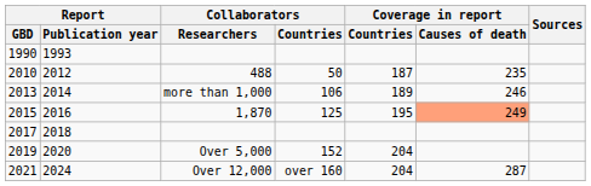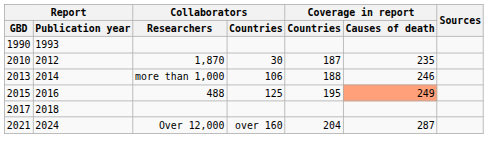 <table class="sortable wikitable">
 <tr>
 <th colspan="2">Report</th>
 <th colspan="2">Collaborators</th>
 <th colspan="2">Coverage in report</th>
 <th rowspan="2">Sources</th>
 </tr>
 <tr>
 <th>GBD</th>
 <th>Publication year</th>
 <th>Researchers</th>
 <th>Countries</th>
 <th>Countries</th>
 <th>Causes of death</th>
 </tr>
 <tr>
 <td>1990</td>
 <td>1993</td>
 <td style="text-align:right;"></td>
 <td style="text-align:right;"></td>
 <td style="text-align:right;"></td>
 <td style="text-align:right;"></td>
 <td></td>
 </tr>
 <tr>
 <td>2010</td>
 <td>2012</td>
-<td style="text-align:right;">488</td>
-<td style="text-align:right;">50</td>
+<td style="text-align:right;">1,870</td>
+<td style="text-align:right;">30</td>
 <td style="text-align:right;">187</td>
 <td style="text-align:right;">235</td>
 <td></td>
 </tr>
 <tr>
 <td>2013</td>
 <td>2014</td>
 <td style="text-align:right;" data-sort-value="1000">more than 1,000</td>
 <td style="text-align:right;">106</td>
-<td style="text-align:right;">189</td>
+<td style="text-align:right;">188</td>
 <td style="text-align:right;">246</td>
 <td></td>
 </tr>
 <tr>
 <td>2015</td>
 <td>2016</td>
-<td style="text-align:right;">1,870</td>
+<td style="text-align:right;">488</td>
 <td style="text-align:right;">125</td>
 <td style="text-align:right;">195</td>
 <td style="background: lightsalmon; text-align:right;">249</td>
 <td></td>
 </tr>
 <tr>
 <td>2017</td>
 <td>2018</td>
 <td style="text-align:right;"></td>
 <td style="text-align:right;"></td>
 <td style="text-align:right;"></td>
 <td style="text-align:right;"></td>
 <td></td>
 </tr>
 <tr>
-<td>2019</td>
-<td>2020</td>
-<td style="text-align:right;">Over 5,000</td>
-<td style="text-align:right;">152</td>
-<td style="text-align:right;">204</td>
-<td style="text-align:right;"></td>
-<td></td>
-</tr>
-<tr>
 <td>2021</td>
 <td>2024</td>
 <td style="text-align:right;">Over 12,000</td>
 <td style="text-align:right;">over 160</td>
 <td style="text-align:right;">204</td>
 <td style="text-align:right;">287</td>
 <td></td>
 </tr>
 </table>
